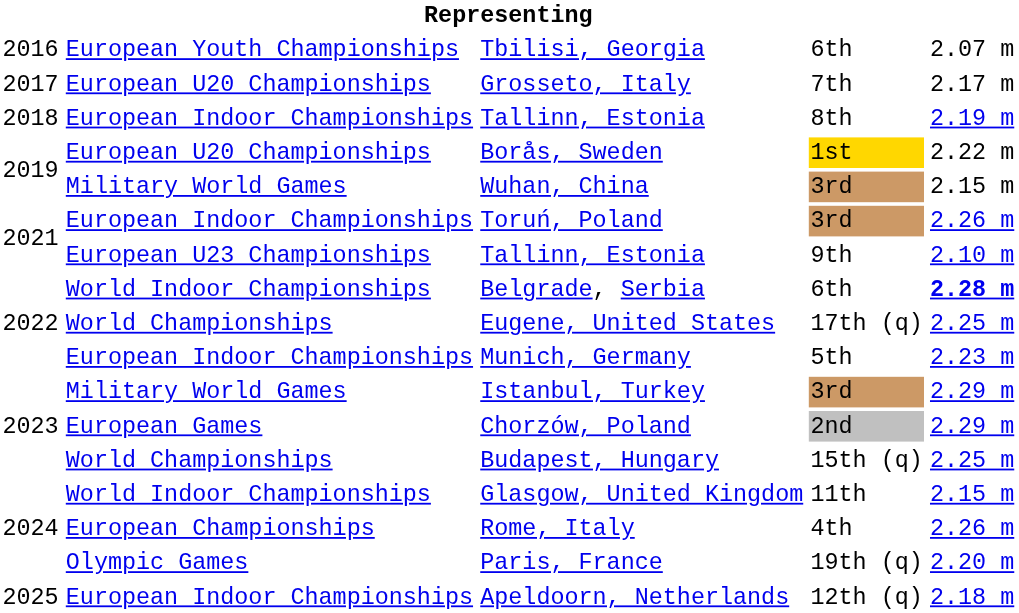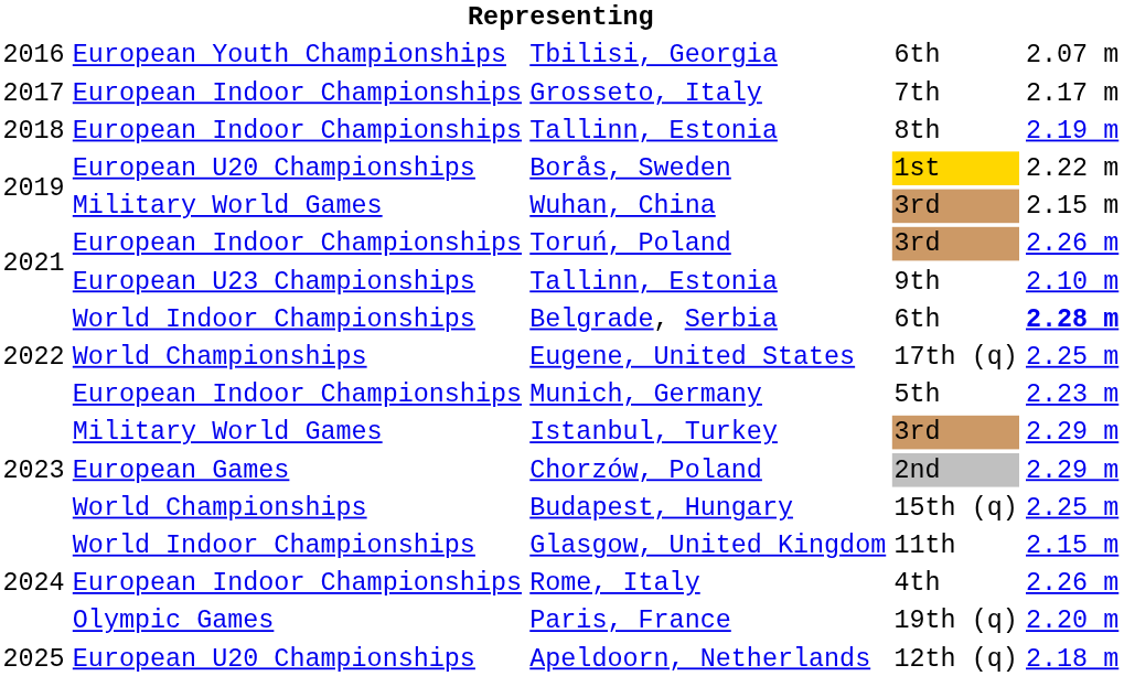 <table>
 <tr>
 <th colspan="5">Representing </th>
 </tr>
 <tr>
 <td>2016</td>
 <td><a href='#'>European Youth Championships</a></td>
 <td><a href='#'>Tbilisi, Georgia</a></td>
 <td>6th</td>
 <td>2.07 m</td>
 </tr>
 <tr>
 <td>2017</td>
-<td><a href='#'>European U20 Championships</a></td>
+<td><a href='#'>European Indoor Championships</a></td>
 <td><a href='#'>Grosseto, Italy</a></td>
 <td>7th</td>
 <td>2.17 m</td>
 </tr>
 <tr>
 <td>2018</td>
 <td><a href='#'>European Indoor Championships</a></td>
 <td><a href='#'>Tallinn, Estonia</a></td>
 <td>8th</td>
 <td><a href='#'>2.19 m</a></td>
 </tr>
 <tr>
 <td rowspan=2>2019</td>
 <td><a href='#'>European U20 Championships</a></td>
 <td><a href='#'>Borås, Sweden</a></td>
 <td bgcolor=gold>1st</td>
 <td>2.22 m</td>
 </tr>
 <tr>
 <td><a href='#'>Military World Games</a></td>
 <td><a href='#'>Wuhan, China</a></td>
 <td bgcolor=cc9966>3rd</td>
 <td>2.15 m</td>
 </tr>
 <tr>
 <td rowspan=2>2021</td>
 <td><a href='#'>European Indoor Championships</a></td>
 <td><a href='#'>Toruń, Poland</a></td>
 <td bgcolor=cc9966>3rd</td>
 <td><a href='#'>2.26	 m</a></td>
 </tr>
 <tr>
 <td><a href='#'>European U23 Championships</a></td>
 <td><a href='#'>Tallinn, Estonia</a></td>
 <td>9th</td>
 <td><a href='#'>2.10 m</a></td>
 </tr>
 <tr>
 <td rowspan=3>2022</td>
 <td><a href='#'>World Indoor Championships</a></td>
 <td><a href='#'>Belgrade</a>, <a href='#'>Serbia</a></td>
 <td>6th</td>
 <td><strong><a href='#'>2.28 m</a></strong></td>
 </tr>
 <tr>
 <td><a href='#'>World Championships</a></td>
 <td><a href='#'>Eugene, United States</a></td>
 <td>17th (q)</td>
 <td><a href='#'>2.25 m</a></td>
 </tr>
 <tr>
 <td><a href='#'>European Indoor Championships</a></td>
 <td><a href='#'>Munich, Germany</a></td>
 <td>5th</td>
 <td><a href='#'>2.23 m</a></td>
 </tr>
 <tr>
 <td rowspan=3>2023</td>
 <td><a href='#'>Military World Games</a></td>
 <td><a href='#'>Istanbul, Turkey</a></td>
 <td bgcolor=cc9966>3rd</td>
 <td><a href='#'>2.29 m</a></td>
 </tr>
 <tr>
 <td><a href='#'>European Games</a></td>
 <td><a href='#'>Chorzów, Poland</a></td>
 <td bgcolor=silver>2nd</td>
 <td><a href='#'>2.29 m</a></td>
 </tr>
 <tr>
 <td><a href='#'>World Championships</a></td>
 <td><a href='#'>Budapest, Hungary</a></td>
 <td>15th (q)</td>
 <td><a href='#'>2.25 m</a></td>
 </tr>
 <tr>
 <td rowspan=3>2024</td>
 <td><a href='#'>World Indoor Championships</a></td>
 <td><a href='#'>Glasgow, United Kingdom</a></td>
 <td>11th</td>
 <td><a href='#'>2.15 m</a></td>
 </tr>
 <tr>
-<td><a href='#'>European Championships</a></td>
+<td><a href='#'>European Indoor Championships</a></td>
 <td><a href='#'>Rome, Italy</a></td>
 <td>4th</td>
 <td><a href='#'>2.26 m</a></td>
 </tr>
 <tr>
 <td><a href='#'>Olympic Games</a></td>
 <td><a href='#'>Paris, France</a></td>
 <td>19th (q)</td>
 <td><a href='#'>2.20 m</a></td>
 </tr>
 <tr>
 <td>2025</td>
-<td><a href='#'>European Indoor Championships</a></td>
+<td><a href='#'>European U20 Championships</a></td>
 <td><a href='#'>Apeldoorn, Netherlands</a></td>
 <td>12th (q)</td>
 <td><a href='#'>2.18 m</a></td>
 </tr>
 </table>
